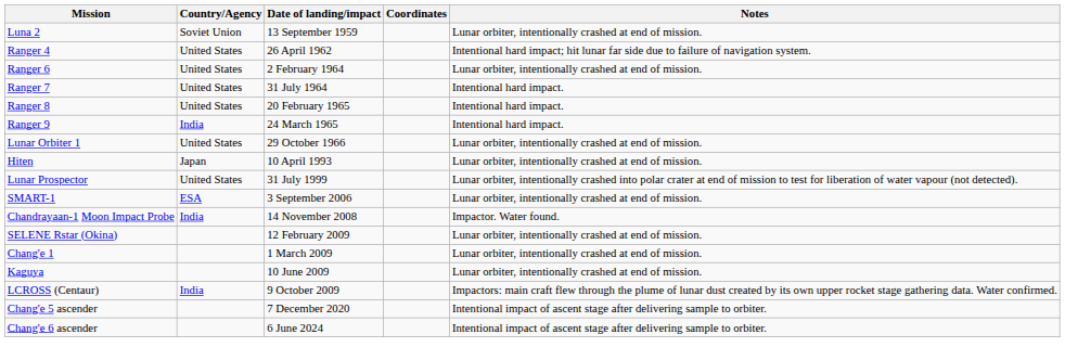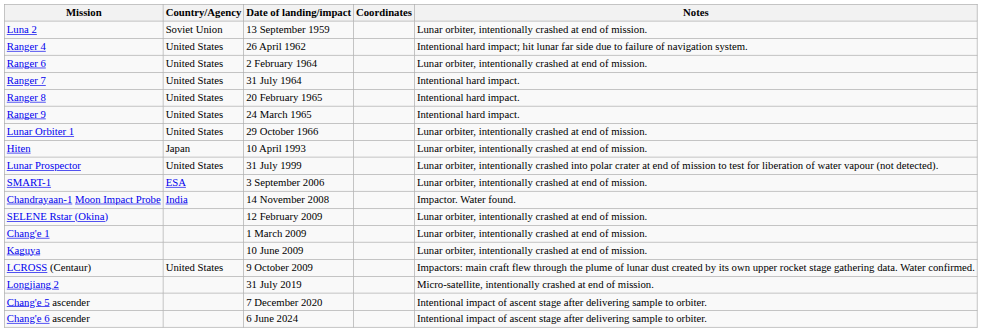 <table class="wikitable sortable sticky-header sort-under">
 <tr>
 <th>Mission</th>
 <th>Country/Agency</th>
 <th>Date of landing/impact</th>
 <th>Coordinates</th>
 <th class=unsortable>Notes</th>
 </tr>
 <tr valign="top">
 <td><a href='#'>Luna 2</a></td>
 <td> Soviet Union</td>
 <td>13 September 1959</td>
 <td></td>
 <td>Lunar orbiter, intentionally crashed at end of mission.</td>
 </tr>
 <tr valign="top">
 <td><a href='#'>Ranger 4</a></td>
 <td> United States</td>
 <td>26 April 1962</td>
 <td></td>
 <td>Intentional hard impact; hit lunar far side due to failure of navigation system.</td>
 </tr>
 <tr valign="top">
 <td><a href='#'>Ranger 6</a></td>
 <td> United States</td>
 <td>2 February 1964</td>
 <td></td>
 <td>Lunar orbiter, intentionally crashed at end of mission.</td>
 </tr>
 <tr valign="top">
 <td><a href='#'>Ranger 7</a></td>
 <td> United States</td>
 <td>31 July 1964</td>
 <td></td>
 <td>Intentional hard impact.</td>
 </tr>
 <tr valign="top">
 <td><a href='#'>Ranger 8</a></td>
 <td> United States</td>
 <td>20 February 1965</td>
 <td></td>
 <td>Intentional hard impact.</td>
 </tr>
 <tr valign="top">
 <td><a href='#'>Ranger 9</a></td>
-<td> <a href='#'>India</a></td>
+<td> United States</td>
 <td>24 March 1965</td>
 <td></td>
 <td>Intentional hard impact.</td>
 </tr>
 <tr valign="top">
 <td><a href='#'>Lunar Orbiter 1</a></td>
 <td> United States</td>
 <td>29 October 1966</td>
 <td></td>
 <td>Lunar orbiter, intentionally crashed at end of mission.</td>
 </tr>
 <tr valign="top">
 <td><a href='#'>Hiten</a></td>
 <td> Japan</td>
 <td>10 April 1993</td>
 <td></td>
 <td>Lunar orbiter, intentionally crashed at end of mission.</td>
 </tr>
 <tr valign="top">
 <td><a href='#'>Lunar Prospector</a></td>
 <td> United States</td>
 <td>31 July 1999</td>
 <td></td>
 <td>Lunar orbiter, intentionally crashed into polar crater at end of mission to test for liberation of water vapour (not detected).</td>
 </tr>
 <tr valign="top">
 <td><a href='#'>SMART-1</a></td>
 <td> <a href='#'>ESA</a></td>
 <td>3 September 2006</td>
 <td></td>
 <td>Lunar orbiter, intentionally crashed at end of mission.</td>
 </tr>
 <tr valign="top">
 <td><a href='#'>Chandrayaan-1</a> <a href='#'>Moon Impact Probe</a></td>
 <td> <a href='#'>India</a></td>
 <td>14 November 2008</td>
 <td></td>
 <td>Impactor. Water found.</td>
 </tr>
 <tr valign="top">
 <td><a href='#'>SELENE Rstar (Okina)</a></td>
 <td></td>
 <td>12 February 2009</td>
 <td></td>
 <td>Lunar orbiter, intentionally crashed at end of mission.</td>
 </tr>
 <tr valign="top">
 <td><a href='#'>Chang'e 1</a></td>
 <td></td>
 <td>1 March 2009</td>
 <td></td>
 <td>Lunar orbiter, intentionally crashed at end of mission.</td>
 </tr>
 <tr valign="top">
 <td><a href='#'>Kaguya</a></td>
 <td></td>
 <td>10 June 2009</td>
 <td></td>
 <td>Lunar orbiter, intentionally crashed at end of mission.</td>
 </tr>
 <tr valign="top">
 <td><a href='#'>LCROSS</a> (Centaur)</td>
-<td> <a href='#'>India</a></td>
+<td> United States</td>
 <td>9 October 2009</td>
 <td> <br>  </td>
 <td>Impactors: main craft flew through the plume of lunar dust created by its own upper rocket stage gathering data. Water confirmed.</td>
+</tr>
+<tr valign="top">
+<td><a href='#'>Longjiang 2</a></td>
+<td></td>
+<td>31 July 2019</td>
+<td></td>
+<td>Micro-satellite, intentionally crashed at end of mission.</td>
 </tr>
 <tr valign="top">
 <td><a href='#'>Chang'e 5</a> ascender</td>
 <td></td>
 <td>7 December 2020</td>
 <td></td>
 <td>Intentional impact of ascent stage after delivering sample to orbiter.</td>
 </tr>
 <tr valign="top">
 <td><a href='#'>Chang'e 6</a> ascender</td>
 <td></td>
 <td>6 June 2024</td>
 <td></td>
 <td>Intentional impact of ascent stage after delivering sample to orbiter.</td>
 </tr>
 </table>
